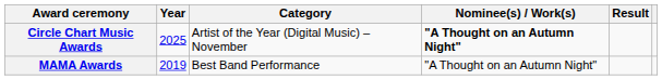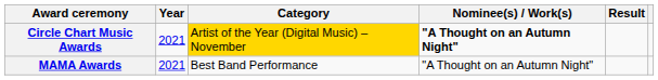 <table class="wikitable plainrowheaders">
 <tr>
 <th scope="col">Award ceremony</th>
 <th scope="col">Year</th>
 <th scope="col">Category</th>
 <th scope="col">Nominee(s) / Work(s)</th>
 <th scope="col">Result</th>
 <th scope="col" class="unsortable"></th>
 </tr>
 <tr>
 <th scope="row"><a href='#'>Circle Chart Music Awards</a></th>
-<td style="text-align:center"><a href='#'>2025</a></td>
-<td>Artist of the Year (Digital Music) – November</td>
+<td style="text-align:center"><a href='#'>2021</a></td>
+<td style="background: gold;">Artist of the Year (Digital Music) – November</td>
 <td rowspan="1"><strong>"A Thought on an Autumn Night"</strong></td>
 <td></td>
 <td></td>
 </tr>
 <tr>
 <th scope="row"><a href='#'>MAMA Awards</a></th>
-<td style="text-align:center"><a href='#'>2019</a></td>
+<td style="text-align:center"><a href='#'>2021</a></td>
 <td>Best Band Performance</td>
 <td>"A Thought on an Autumn Night"</td>
 <td></td>
 <td></td>
 </tr>
 </table>
